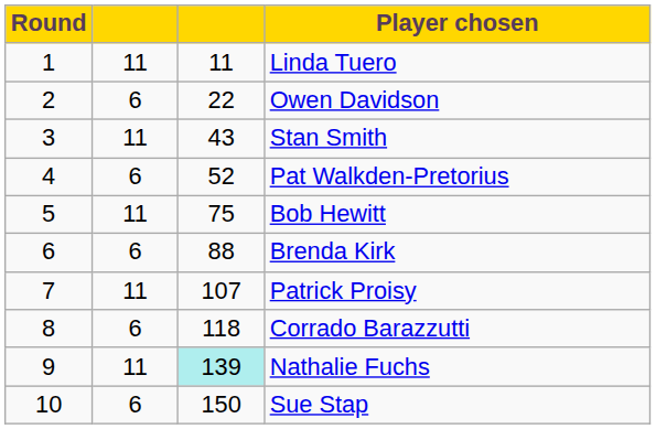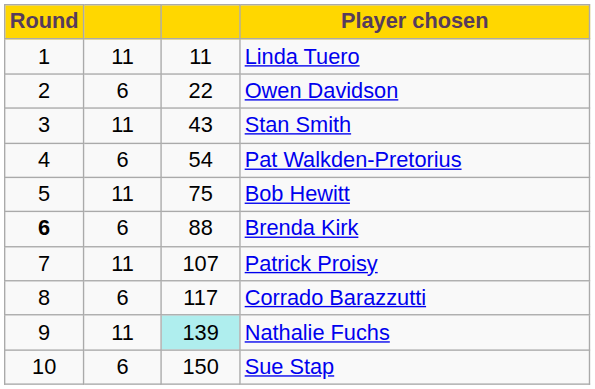 <table class="wikitable" style="text-align:left">
 <tr>
 <th style="background:#FFD700; color:#563C5C" width="50px">Round</th>
 <th style="background:#FFD700; color:#563C5C" width="50px"></th>
 <th style="background:#FFD700; color:#563C5C" width="50px"></th>
 <th style="background:#FFD700; color:#563C5C" width="250px">Player chosen</th>
 </tr>
 <tr>
 <td style="text-align:center">1</td>
 <td style="text-align:center">11</td>
 <td style="text-align:center">11</td>
 <td><a href='#'>Linda Tuero</a></td>
 </tr>
 <tr>
 <td style="text-align:center">2</td>
 <td style="text-align:center">6</td>
 <td style="text-align:center">22</td>
 <td><a href='#'>Owen Davidson</a></td>
 </tr>
 <tr>
 <td style="text-align:center">3</td>
 <td style="text-align:center">11</td>
 <td style="text-align:center">43</td>
 <td><a href='#'>Stan Smith</a></td>
 </tr>
 <tr>
 <td style="text-align:center">4</td>
 <td style="text-align:center">6</td>
-<td style="text-align:center">52</td>
+<td style="text-align:center">54</td>
 <td><a href='#'>Pat Walkden-Pretorius</a></td>
 </tr>
 <tr>
 <td style="text-align:center">5</td>
 <td style="text-align:center">11</td>
 <td style="text-align:center">75</td>
 <td><a href='#'>Bob Hewitt</a></td>
 </tr>
 <tr>
-<td style="text-align:center">6</td>
+<td style="text-align:center"><strong>6</strong></td>
 <td style="text-align:center">6</td>
 <td style="text-align:center">88</td>
 <td><a href='#'>Brenda Kirk</a></td>
 </tr>
 <tr>
 <td style="text-align:center">7</td>
 <td style="text-align:center">11</td>
 <td style="text-align:center">107</td>
 <td><a href='#'>Patrick Proisy</a></td>
 </tr>
 <tr>
 <td style="text-align:center">8</td>
 <td style="text-align:center">6</td>
-<td style="text-align:center">118</td>
+<td style="text-align:center">117</td>
 <td><a href='#'>Corrado Barazzutti</a></td>
 </tr>
 <tr>
 <td style="text-align:center">9</td>
 <td style="text-align:center">11</td>
 <td style="background: paleturquoise; text-align:center">139</td>
 <td><a href='#'>Nathalie Fuchs</a></td>
 </tr>
 <tr>
 <td style="text-align:center">10</td>
 <td style="text-align:center">6</td>
 <td style="text-align:center">150</td>
 <td><a href='#'>Sue Stap</a></td>
 </tr>
 </table>
